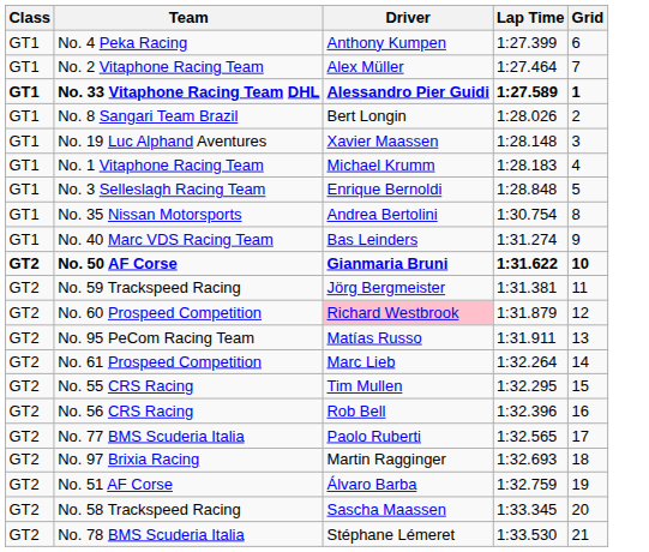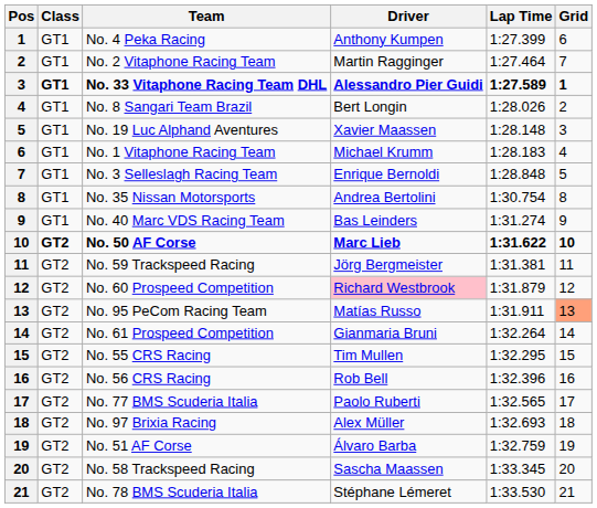 <table class="wikitable" style="font-size: 90%;">
 <tr>
+<th>Pos</th>
 <th>Class</th>
 <th>Team</th>
 <th>Driver</th>
 <th>Lap Time</th>
 <th>Grid</th>
 </tr>
 <tr>
+<th>1</th>
 <td>GT1</td>
 <td>No. 4 <a href='#'>Peka Racing</a></td>
 <td><a href='#'>Anthony Kumpen</a></td>
 <td>1:27.399</td>
 <td>6</td>
 </tr>
 <tr>
+<th>2</th>
 <td>GT1</td>
 <td>No. 2 <a href='#'>Vitaphone Racing Team</a></td>
-<td><a href='#'>Alex Müller</a></td>
+<td>Martin Ragginger</td>
 <td>1:27.464</td>
 <td>7</td>
 </tr>
 <tr style="font-weight:bold">
+<th>3</th>
 <td>GT1</td>
 <td>No. 33 <a href='#'>Vitaphone Racing Team</a> <a href='#'>DHL</a></td>
 <td><a href='#'>Alessandro Pier Guidi</a></td>
 <td>1:27.589</td>
 <td>1</td>
 </tr>
 <tr>
+<th>4</th>
 <td>GT1</td>
 <td>No. 8 <a href='#'>Sangari Team Brazil</a></td>
 <td>Bert Longin</td>
 <td>1:28.026</td>
 <td>2</td>
 </tr>
 <tr>
+<th>5</th>
 <td>GT1</td>
 <td>No. 19 <a href='#'>Luc Alphand</a> Aventures</td>
 <td><a href='#'>Xavier Maassen</a></td>
 <td>1:28.148</td>
 <td>3</td>
 </tr>
 <tr>
+<th>6</th>
 <td>GT1</td>
 <td>No. 1 <a href='#'>Vitaphone Racing Team</a></td>
 <td><a href='#'>Michael Krumm</a></td>
 <td>1:28.183</td>
 <td>4</td>
 </tr>
 <tr>
+<th>7</th>
 <td>GT1</td>
 <td>No. 3 <a href='#'>Selleslagh Racing Team</a></td>
 <td><a href='#'>Enrique Bernoldi</a></td>
 <td>1:28.848</td>
 <td>5</td>
 </tr>
 <tr>
+<th>8</th>
 <td>GT1</td>
 <td>No. 35 <a href='#'>Nissan Motorsports</a></td>
 <td><a href='#'>Andrea Bertolini</a></td>
 <td>1:30.754</td>
 <td>8</td>
 </tr>
 <tr>
+<th>9</th>
 <td>GT1</td>
 <td>No. 40 <a href='#'>Marc VDS Racing Team</a></td>
 <td><a href='#'>Bas Leinders</a></td>
 <td>1:31.274</td>
 <td>9</td>
 </tr>
 <tr style="font-weight:bold">
+<th>10</th>
 <td>GT2</td>
 <td>No. 50 <a href='#'>AF Corse</a></td>
-<td><a href='#'>Gianmaria Bruni</a></td>
+<td><a href='#'>Marc Lieb</a></td>
 <td>1:31.622</td>
 <td>10</td>
 </tr>
 <tr>
+<th>11</th>
 <td>GT2</td>
 <td>No. 59 Trackspeed Racing</td>
 <td><a href='#'>Jörg Bergmeister</a></td>
 <td>1:31.381</td>
 <td>11</td>
 </tr>
 <tr>
+<th>12</th>
 <td>GT2</td>
 <td>No. 60 <a href='#'>Prospeed Competition</a></td>
 <td style="background: pink;"><a href='#'>Richard Westbrook</a></td>
 <td>1:31.879</td>
 <td>12</td>
 </tr>
 <tr>
+<th>13</th>
 <td>GT2</td>
 <td>No. 95 PeCom Racing Team</td>
 <td><a href='#'>Matías Russo</a></td>
 <td>1:31.911</td>
-<td>13</td>
+<td style="background: lightsalmon;">13</td>
 </tr>
 <tr>
+<th>14</th>
 <td>GT2</td>
 <td>No. 61 <a href='#'>Prospeed Competition</a></td>
-<td><a href='#'>Marc Lieb</a></td>
+<td><a href='#'>Gianmaria Bruni</a></td>
 <td>1:32.264</td>
 <td>14</td>
 </tr>
 <tr>
+<th>15</th>
 <td>GT2</td>
 <td>No. 55 <a href='#'>CRS Racing</a></td>
 <td><a href='#'>Tim Mullen</a></td>
 <td>1:32.295</td>
 <td>15</td>
 </tr>
 <tr>
+<th>16</th>
 <td>GT2</td>
 <td>No. 56 <a href='#'>CRS Racing</a></td>
 <td><a href='#'>Rob Bell</a></td>
 <td>1:32.396</td>
 <td>16</td>
 </tr>
 <tr>
+<th>17</th>
 <td>GT2</td>
 <td>No. 77 <a href='#'>BMS Scuderia Italia</a></td>
 <td><a href='#'>Paolo Ruberti</a></td>
 <td>1:32.565</td>
 <td>17</td>
 </tr>
 <tr>
+<th>18</th>
 <td>GT2</td>
 <td>No. 97 <a href='#'>Brixia Racing</a></td>
-<td>Martin Ragginger</td>
+<td><a href='#'>Alex Müller</a></td>
 <td>1:32.693</td>
 <td>18</td>
 </tr>
 <tr>
+<th>19</th>
 <td>GT2</td>
 <td>No. 51 <a href='#'>AF Corse</a></td>
 <td><a href='#'>Álvaro Barba</a></td>
 <td>1:32.759</td>
 <td>19</td>
 </tr>
 <tr>
+<th>20</th>
 <td>GT2</td>
 <td>No. 58 Trackspeed Racing</td>
 <td><a href='#'>Sascha Maassen</a></td>
 <td>1:33.345</td>
 <td>20</td>
 </tr>
 <tr>
+<th>21</th>
 <td>GT2</td>
 <td>No. 78 <a href='#'>BMS Scuderia Italia</a></td>
 <td>Stéphane Lémeret</td>
 <td>1:33.530</td>
 <td>21</td>
 </tr>
 </table>
